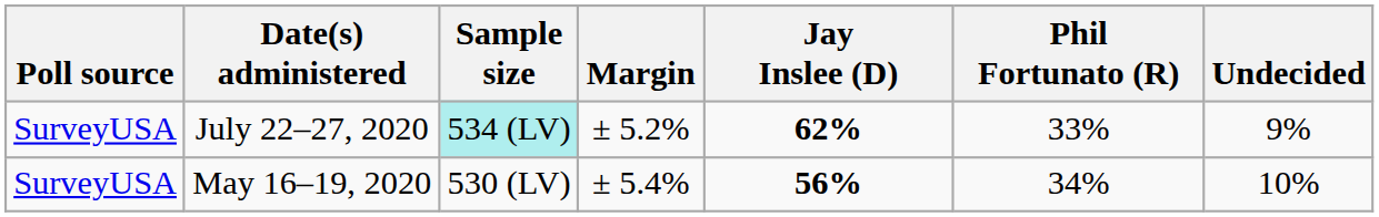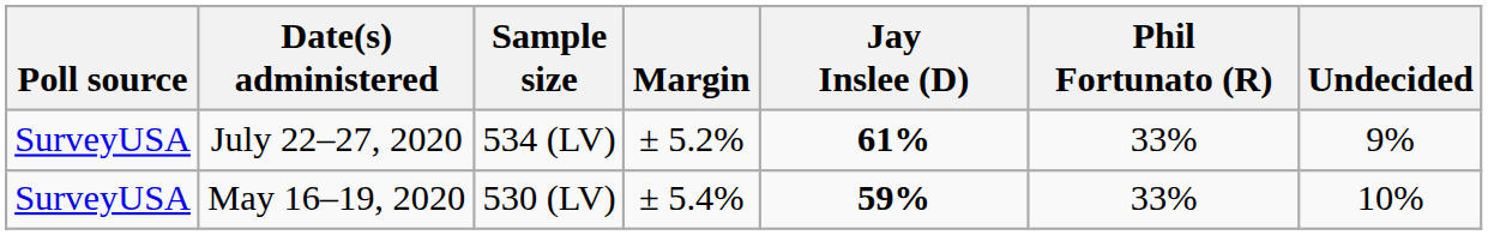 <table class="wikitable" style="font-size:90%;text-align:center;">
 <tr valign=bottom>
 <th>Poll source</th>
 <th>Date(s)<br>administered</th>
 <th>Sample<br>size</th>
 <th>Margin<br></th>
 <th style="width:100px;">Jay<br>Inslee (D)</th>
 <th style="width:100px;">Phil<br>Fortunato (R)</th>
 <th>Undecided</th>
 </tr>
 <tr>
 <td style="text-align:left;"><a href='#'>SurveyUSA</a></td>
 <td>July 22–27, 2020</td>
-<td style="background: paleturquoise;">534 (LV)</td>
+<td>534 (LV)</td>
 <td>± 5.2%</td>
-<td><strong>62%</strong></td>
+<td><strong>61%</strong></td>
 <td>33%</td>
 <td>9%</td>
 </tr>
 <tr>
 <td style="text-align:left;"><a href='#'>SurveyUSA</a></td>
 <td>May 16–19, 2020</td>
 <td>530 (LV)</td>
 <td>± 5.4%</td>
-<td><strong>56%</strong></td>
-<td>34%</td>
+<td><strong>59%</strong></td>
+<td>33%</td>
 <td>10%</td>
 </tr>
 </table>
